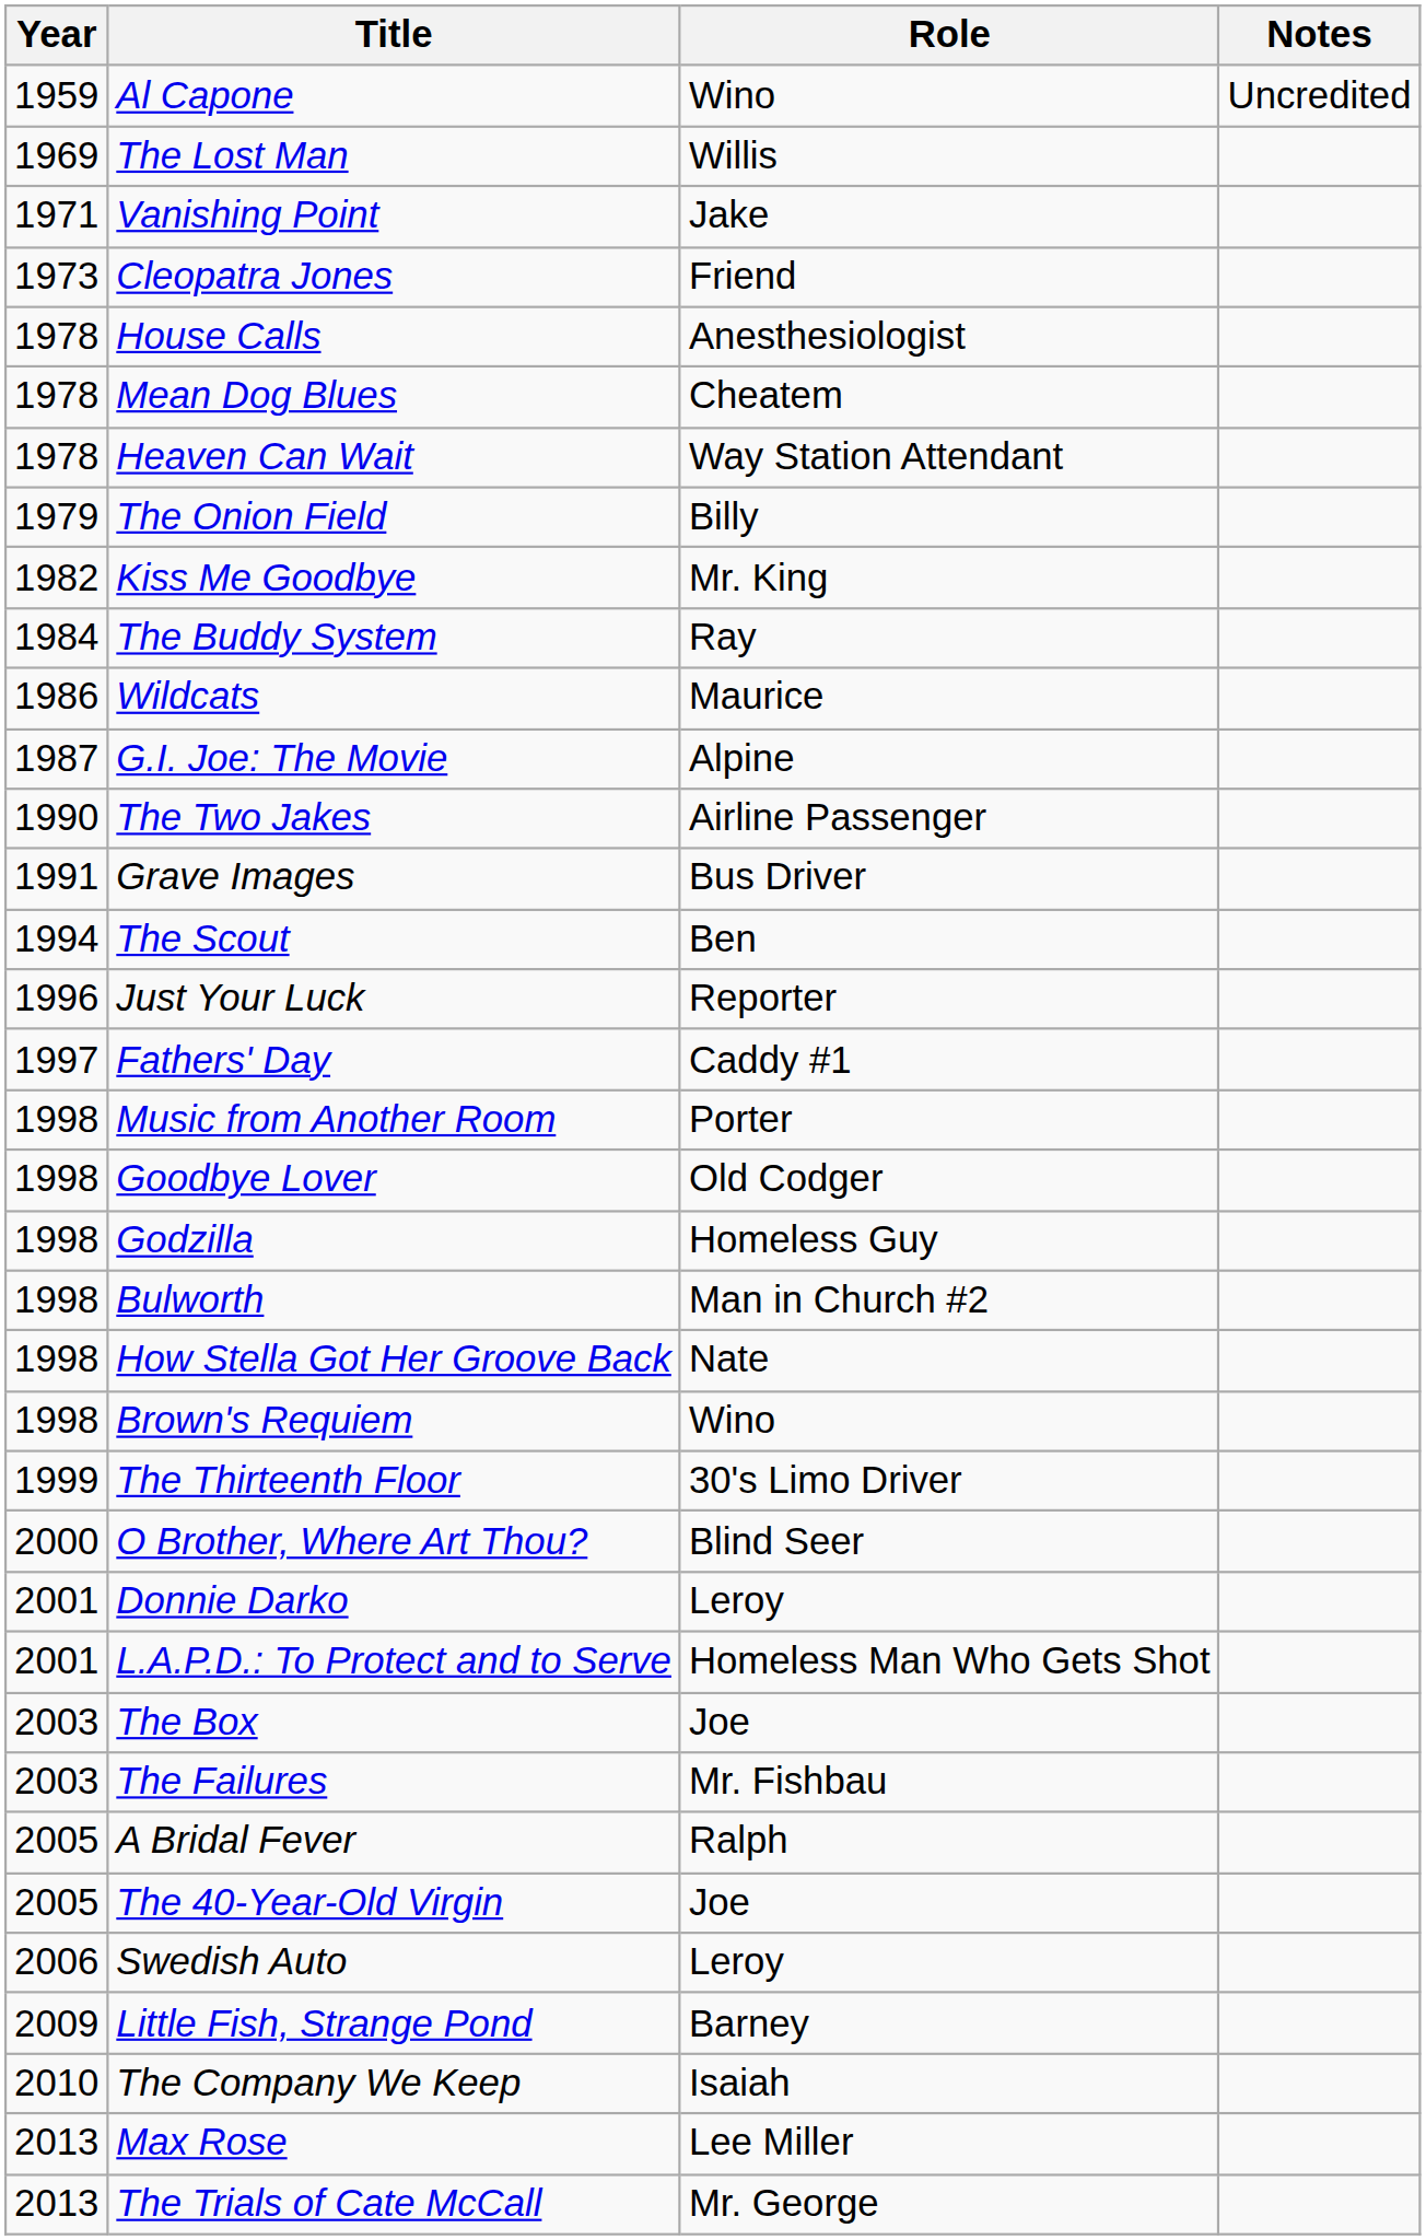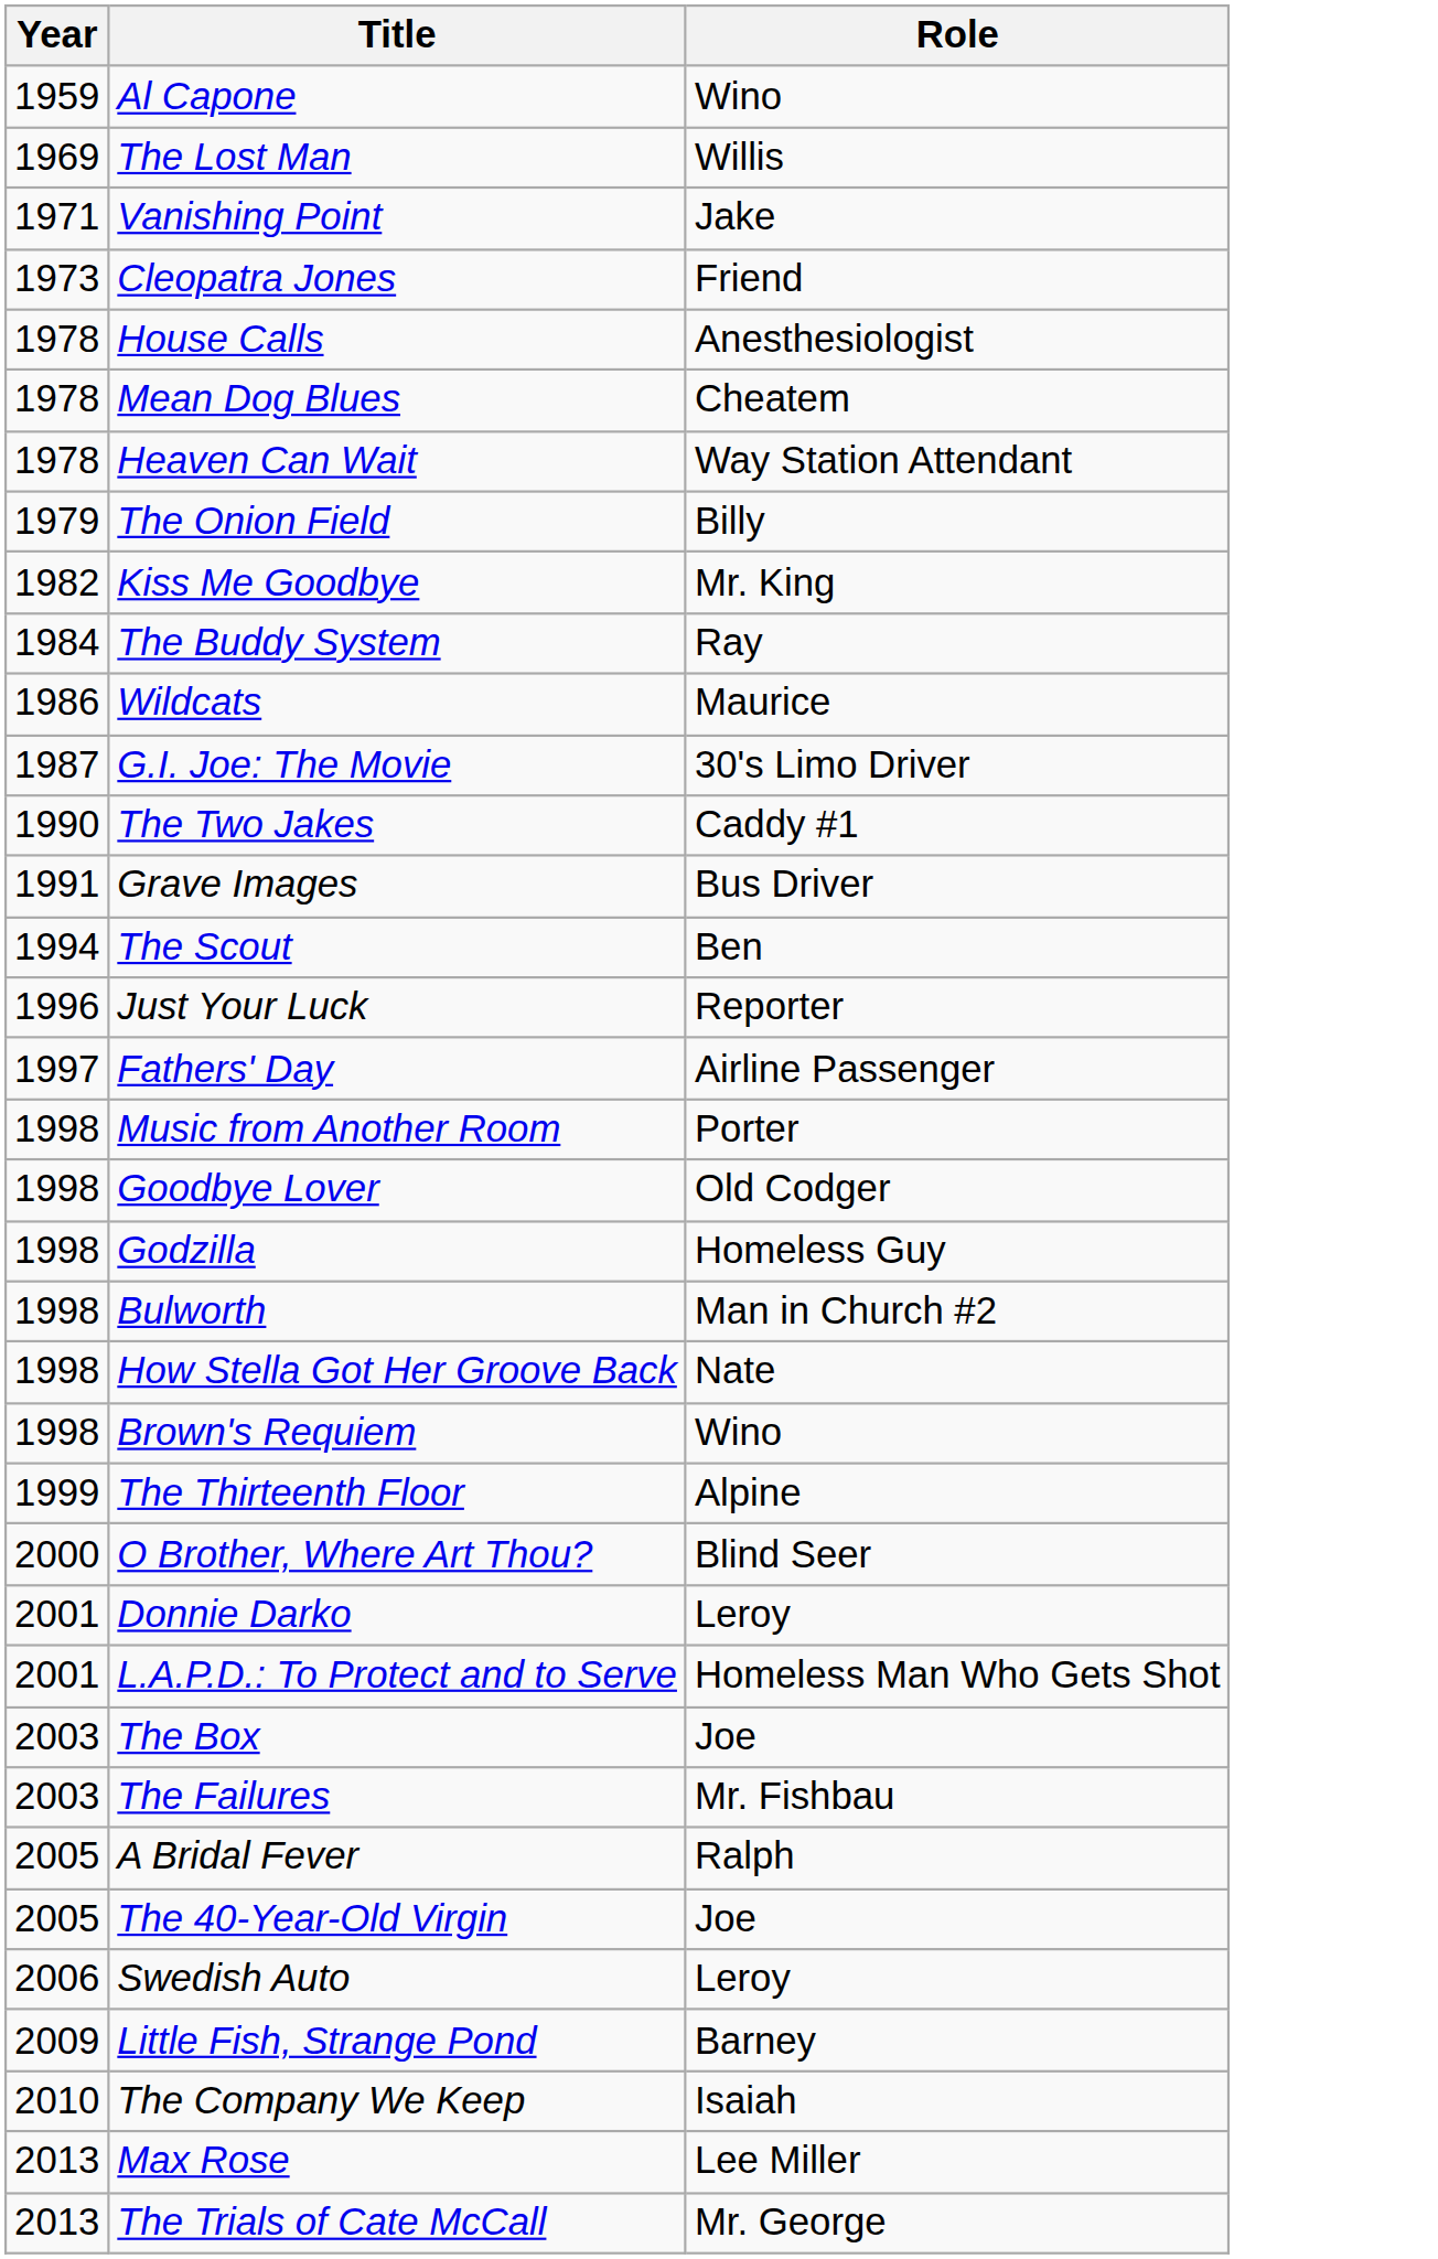 <table class="wikitable sortable">
 <tr>
 <th>Year</th>
 <th>Title</th>
 <th>Role</th>
-<th>Notes</th>
 </tr>
 <tr>
 <td>1959</td>
 <td><a href='#'><em>Al Capone</em></a></td>
 <td>Wino</td>
-<td>Uncredited</td>
 </tr>
 <tr>
 <td>1969</td>
 <td><em><a href='#'>The Lost Man</a></em></td>
 <td>Willis</td>
-<td></td>
 </tr>
 <tr>
 <td>1971</td>
 <td><a href='#'><em>Vanishing Point</em></a></td>
 <td>Jake</td>
-<td></td>
 </tr>
 <tr>
 <td>1973</td>
 <td><em><a href='#'>Cleopatra Jones</a></em></td>
 <td>Friend</td>
-<td></td>
 </tr>
 <tr>
 <td>1978</td>
 <td><a href='#'><em>House Calls</em></a></td>
 <td>Anesthesiologist</td>
-<td></td>
 </tr>
 <tr>
 <td>1978</td>
 <td><em><a href='#'>Mean Dog Blues</a></em></td>
 <td>Cheatem</td>
-<td></td>
 </tr>
 <tr>
 <td>1978</td>
 <td><a href='#'><em>Heaven Can Wait</em></a></td>
 <td>Way Station Attendant</td>
-<td></td>
 </tr>
 <tr>
 <td>1979</td>
 <td><a href='#'><em>The Onion Field</em></a></td>
 <td>Billy</td>
-<td></td>
 </tr>
 <tr>
 <td>1982</td>
 <td><a href='#'><em>Kiss Me Goodbye</em></a></td>
 <td>Mr. King</td>
-<td></td>
 </tr>
 <tr>
 <td>1984</td>
 <td><a href='#'><em>The Buddy System</em></a></td>
 <td>Ray</td>
-<td></td>
 </tr>
 <tr>
 <td>1986</td>
 <td><a href='#'><em>Wildcats</em></a></td>
 <td>Maurice</td>
-<td></td>
 </tr>
 <tr>
 <td>1987</td>
 <td><em><a href='#'>G.I. Joe: The Movie</a></em></td>
-<td>Alpine</td>
-<td></td>
+<td>30's Limo Driver</td>
 </tr>
 <tr>
 <td>1990</td>
 <td><em><a href='#'>The Two Jakes</a></em></td>
-<td>Airline Passenger</td>
-<td></td>
+<td>Caddy #1</td>
 </tr>
 <tr>
 <td>1991</td>
 <td><em>Grave Images</em></td>
 <td>Bus Driver</td>
-<td></td>
 </tr>
 <tr>
 <td>1994</td>
 <td><a href='#'><em>The Scout</em></a></td>
 <td>Ben</td>
-<td></td>
 </tr>
 <tr>
 <td>1996</td>
 <td><em>Just Your Luck</em></td>
 <td>Reporter</td>
-<td></td>
 </tr>
 <tr>
 <td>1997</td>
 <td><a href='#'><em>Fathers' Day</em></a></td>
-<td>Caddy #1</td>
-<td></td>
+<td>Airline Passenger</td>
 </tr>
 <tr>
 <td>1998</td>
 <td><a href='#'><em>Music from Another Room</em></a></td>
 <td>Porter</td>
-<td></td>
 </tr>
 <tr>
 <td>1998</td>
 <td><em><a href='#'>Goodbye Lover</a></em></td>
 <td>Old Codger</td>
-<td></td>
 </tr>
 <tr>
 <td>1998</td>
 <td><a href='#'><em>Godzilla</em></a></td>
 <td>Homeless Guy</td>
-<td></td>
 </tr>
 <tr>
 <td>1998</td>
 <td><em><a href='#'>Bulworth</a></em></td>
 <td>Man in Church #2</td>
-<td></td>
 </tr>
 <tr>
 <td>1998</td>
 <td><em><a href='#'>How Stella Got Her Groove Back</a></em></td>
 <td>Nate</td>
-<td></td>
 </tr>
 <tr>
 <td>1998</td>
 <td><a href='#'><em>Brown's Requiem</em></a></td>
 <td>Wino</td>
-<td></td>
 </tr>
 <tr>
 <td>1999</td>
 <td><em><a href='#'>The Thirteenth Floor</a></em></td>
-<td>30's Limo Driver</td>
-<td></td>
+<td>Alpine</td>
 </tr>
 <tr>
 <td>2000</td>
 <td><em><a href='#'>O Brother, Where Art Thou?</a></em></td>
 <td>Blind Seer</td>
-<td></td>
 </tr>
 <tr>
 <td>2001</td>
 <td><em><a href='#'>Donnie Darko</a></em></td>
 <td>Leroy</td>
-<td></td>
 </tr>
 <tr>
 <td>2001</td>
 <td><em><a href='#'>L.A.P.D.: To Protect and to Serve</a></em></td>
 <td>Homeless Man Who Gets Shot</td>
-<td></td>
 </tr>
 <tr>
 <td>2003</td>
 <td><a href='#'><em>The Box</em></a></td>
 <td>Joe</td>
-<td></td>
 </tr>
 <tr>
 <td>2003</td>
 <td><em><a href='#'>The Failures</a></em></td>
 <td>Mr. Fishbau</td>
-<td></td>
 </tr>
 <tr>
 <td>2005</td>
 <td><em>A Bridal Fever</em></td>
 <td>Ralph</td>
-<td></td>
 </tr>
 <tr>
 <td>2005</td>
 <td><em><a href='#'>The 40-Year-Old Virgin</a></em></td>
 <td>Joe</td>
-<td></td>
 </tr>
 <tr>
 <td>2006</td>
 <td><em>Swedish Auto</em></td>
 <td>Leroy</td>
-<td></td>
 </tr>
 <tr>
 <td>2009</td>
 <td><em><a href='#'>Little Fish, Strange Pond</a></em></td>
 <td>Barney</td>
-<td></td>
 </tr>
 <tr>
 <td>2010</td>
 <td><em>The Company We Keep</em></td>
 <td>Isaiah</td>
-<td></td>
 </tr>
 <tr>
 <td>2013</td>
 <td><a href='#'><em>Max Rose</em></a></td>
 <td>Lee Miller</td>
-<td></td>
 </tr>
 <tr>
 <td>2013</td>
 <td><em><a href='#'>The Trials of Cate McCall</a></em></td>
 <td>Mr. George</td>
-<td></td>
 </tr>
 </table>
